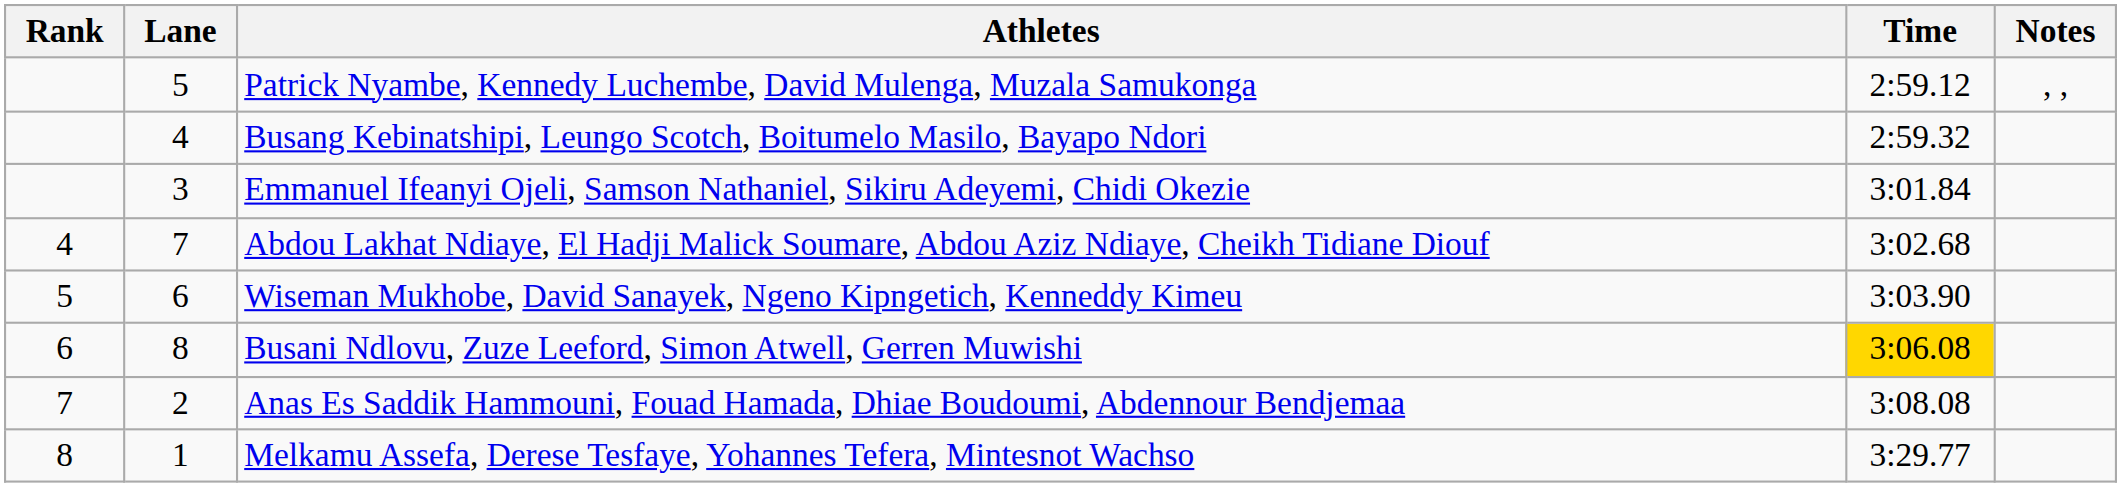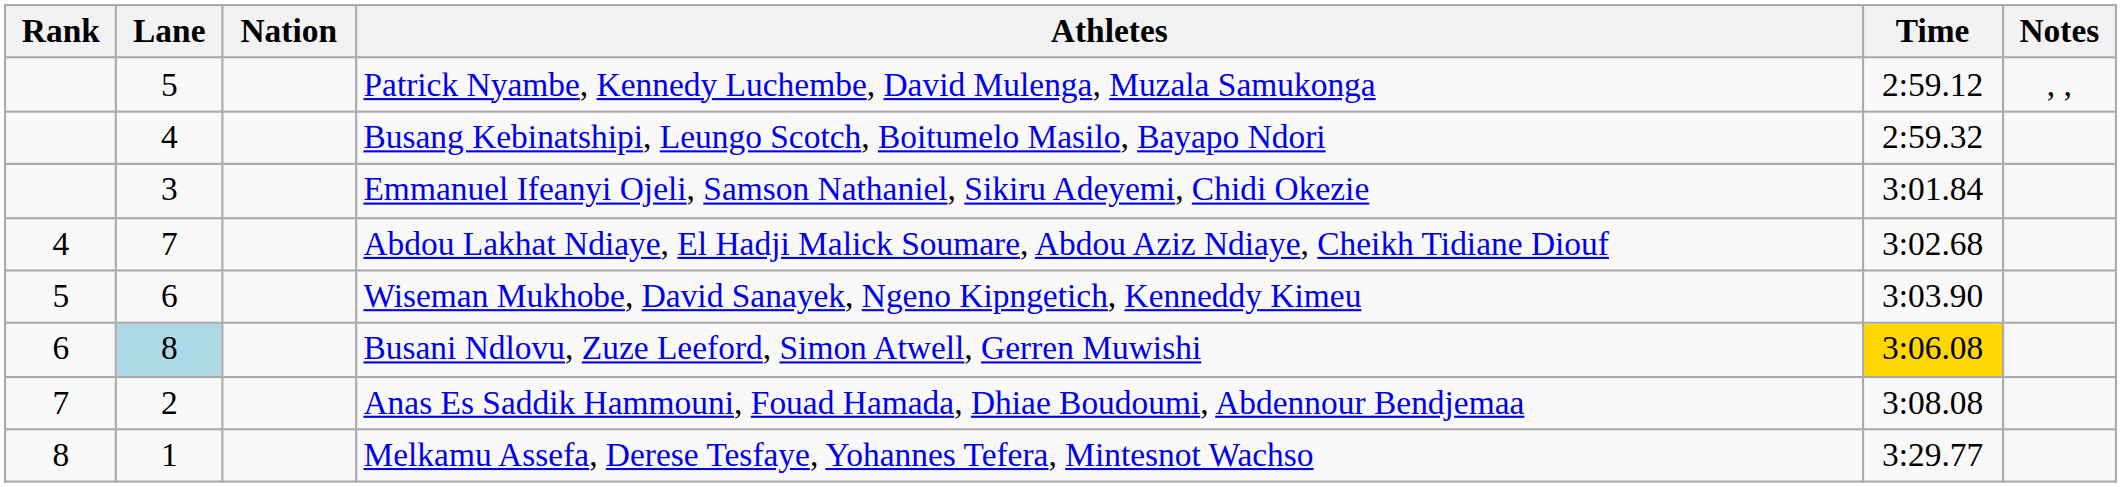 <table class="wikitable sortable" width=80% style="text-align:center;">
 <tr>
 <th>Rank</th>
 <th>Lane</th>
+<th>Nation</th>
 <th>Athletes</th>
 <th>Time</th>
 <th>Notes</th>
 </tr>
 <tr>
 <td></td>
 <td>5</td>
+<td align=left></td>
 <td align=left><a href='#'>Patrick Nyambe</a>, <a href='#'>Kennedy Luchembe</a>, <a href='#'>David Mulenga</a>, <a href='#'>Muzala Samukonga</a></td>
 <td>2:59.12</td>
 <td>, , </td>
 </tr>
 <tr>
 <td></td>
 <td>4</td>
+<td align=left></td>
 <td align=left><a href='#'>Busang Kebinatshipi</a>, <a href='#'>Leungo Scotch</a>, <a href='#'>Boitumelo Masilo</a>, <a href='#'>Bayapo Ndori</a></td>
 <td>2:59.32</td>
 <td></td>
 </tr>
 <tr>
 <td></td>
 <td>3</td>
+<td align=left></td>
 <td align=left><a href='#'>Emmanuel Ifeanyi Ojeli</a>, <a href='#'>Samson Nathaniel</a>, <a href='#'>Sikiru Adeyemi</a>, <a href='#'>Chidi Okezie</a></td>
 <td>3:01.84</td>
 <td></td>
 </tr>
 <tr>
 <td>4</td>
 <td>7</td>
+<td align=left></td>
 <td align=left><a href='#'>Abdou Lakhat Ndiaye</a>, <a href='#'>El Hadji Malick Soumare</a>, <a href='#'>Abdou Aziz Ndiaye</a>, <a href='#'>Cheikh Tidiane Diouf</a></td>
 <td>3:02.68</td>
 <td></td>
 </tr>
 <tr>
 <td>5</td>
 <td>6</td>
+<td align=left></td>
 <td align=left><a href='#'>Wiseman Mukhobe</a>, <a href='#'>David Sanayek</a>, <a href='#'>Ngeno Kipngetich</a>, <a href='#'>Kenneddy Kimeu</a></td>
 <td>3:03.90</td>
 <td></td>
 </tr>
 <tr>
 <td>6</td>
-<td>8</td>
+<td style="background: lightblue;">8</td>
+<td align=left></td>
 <td align=left><a href='#'>Busani Ndlovu</a>, <a href='#'>Zuze Leeford</a>, <a href='#'>Simon Atwell</a>, <a href='#'>Gerren Muwishi</a></td>
 <td style="background: gold;">3:06.08</td>
 <td></td>
 </tr>
 <tr>
 <td>7</td>
 <td>2</td>
+<td align=left></td>
 <td align=left><a href='#'>Anas Es Saddik Hammouni</a>, <a href='#'>Fouad Hamada</a>, <a href='#'>Dhiae Boudoumi</a>, <a href='#'>Abdennour Bendjemaa</a></td>
 <td>3:08.08</td>
 <td></td>
 </tr>
 <tr>
 <td>8</td>
 <td>1</td>
+<td align=left></td>
 <td align=left><a href='#'>Melkamu Assefa</a>, <a href='#'>Derese Tesfaye</a>, <a href='#'>Yohannes Tefera</a>, <a href='#'>Mintesnot Wachso</a></td>
 <td>3:29.77</td>
 <td></td>
 </tr>
 </table>
